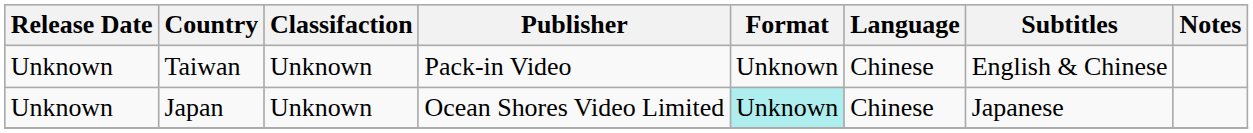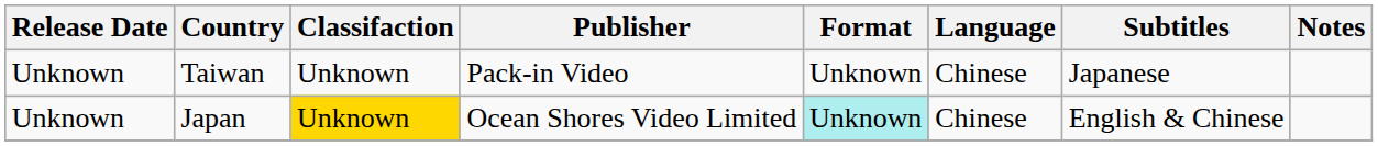 <table class="wikitable">
 <tr>
 <th>Release Date</th>
 <th>Country</th>
 <th>Classifaction</th>
 <th>Publisher</th>
 <th>Format</th>
 <th>Language</th>
 <th>Subtitles</th>
 <th>Notes</th>
 </tr>
 <tr>
 <td>Unknown</td>
 <td>Taiwan</td>
 <td>Unknown</td>
 <td>Pack-in Video</td>
 <td>Unknown</td>
 <td>Chinese</td>
-<td>English & Chinese</td>
+<td>Japanese</td>
 <td></td>
 </tr>
 <tr>
 <td>Unknown</td>
 <td>Japan</td>
-<td>Unknown</td>
+<td style="background: gold;">Unknown</td>
 <td>Ocean Shores Video Limited</td>
 <td style="background: paleturquoise;">Unknown</td>
 <td>Chinese</td>
-<td>Japanese</td>
+<td>English & Chinese</td>
 <td></td>
 </tr>
 <tr>
 </tr>
 </table>
